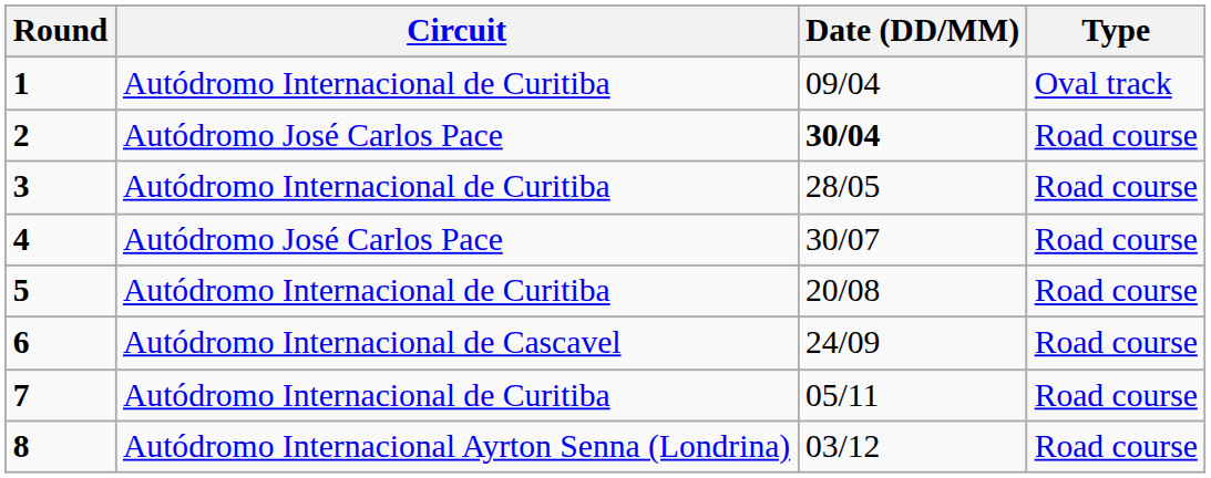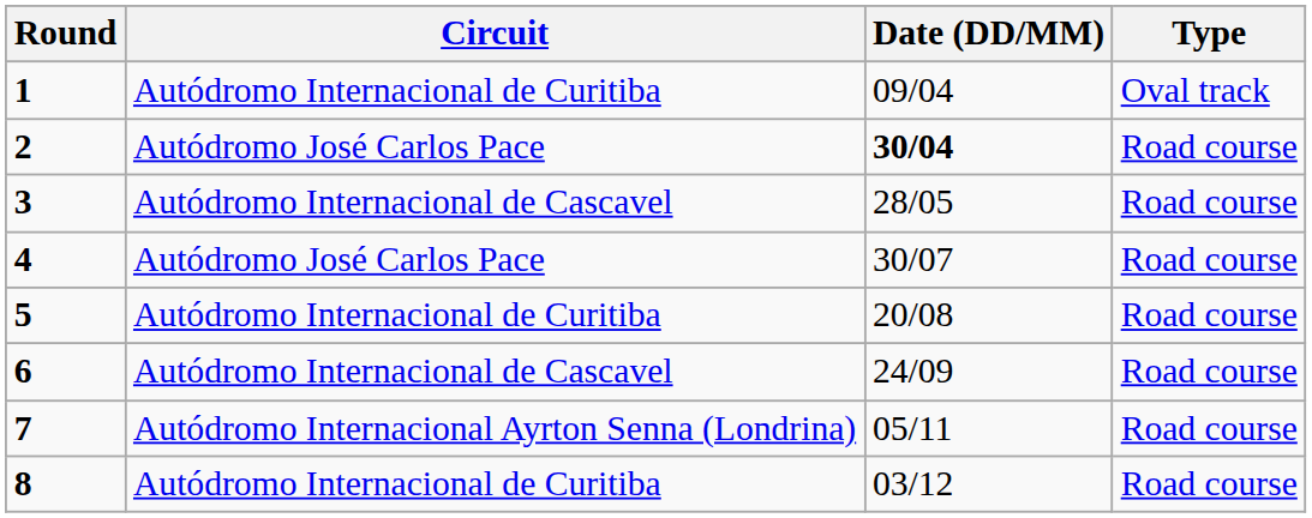 <table class="wikitable">
 <tr>
 <th>Round</th>
 <th><a href='#'>Circuit</a></th>
 <th>Date (DD/MM)</th>
 <th>Type</th>
 </tr>
 <tr>
 <td><strong>1</strong></td>
 <td><a href='#'>Autódromo Internacional de Curitiba</a></td>
 <td>09/04</td>
 <td><a href='#'>Oval track</a></td>
 </tr>
 <tr>
 <td><strong>2</strong></td>
 <td><a href='#'>Autódromo José Carlos Pace</a></td>
 <td><strong>30/04</strong></td>
 <td><a href='#'>Road course</a></td>
 </tr>
 <tr>
 <td><strong>3</strong></td>
-<td><a href='#'>Autódromo Internacional de Curitiba</a></td>
+<td><a href='#'>Autódromo Internacional de Cascavel</a></td>
 <td>28/05</td>
 <td><a href='#'>Road course</a></td>
 </tr>
 <tr>
 <td><strong>4</strong></td>
 <td><a href='#'>Autódromo José Carlos Pace</a></td>
 <td>30/07</td>
 <td><a href='#'>Road course</a></td>
 </tr>
 <tr>
 <td><strong>5</strong></td>
 <td><a href='#'>Autódromo Internacional de Curitiba</a></td>
 <td>20/08</td>
 <td><a href='#'>Road course</a></td>
 </tr>
 <tr>
 <td><strong>6</strong></td>
 <td><a href='#'>Autódromo Internacional de Cascavel</a></td>
 <td>24/09</td>
 <td><a href='#'>Road course</a></td>
 </tr>
 <tr>
 <td><strong>7</strong></td>
-<td><a href='#'>Autódromo Internacional de Curitiba</a></td>
+<td><a href='#'>Autódromo Internacional Ayrton Senna (Londrina)</a></td>
 <td>05/11</td>
 <td><a href='#'>Road course</a></td>
 </tr>
 <tr>
 <td><strong>8</strong></td>
-<td><a href='#'>Autódromo Internacional Ayrton Senna (Londrina)</a></td>
+<td><a href='#'>Autódromo Internacional de Curitiba</a></td>
 <td>03/12</td>
 <td><a href='#'>Road course</a></td>
 </tr>
 </table>
